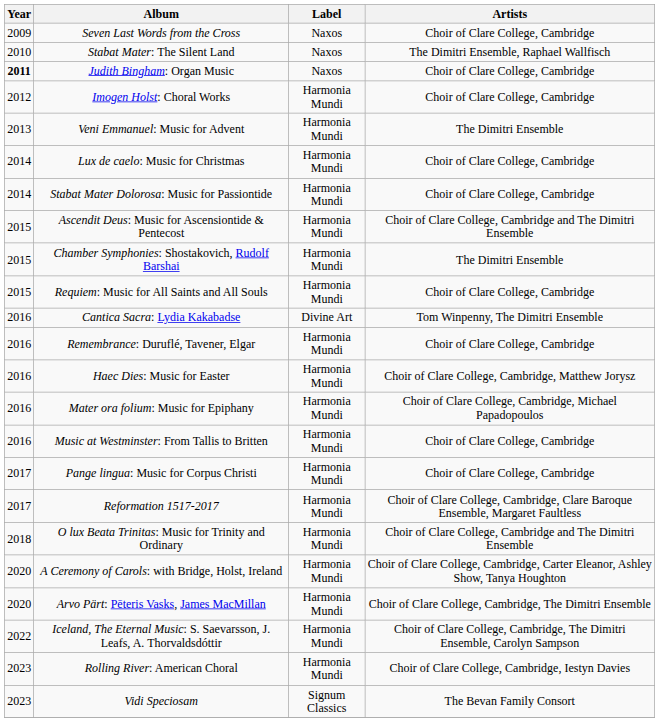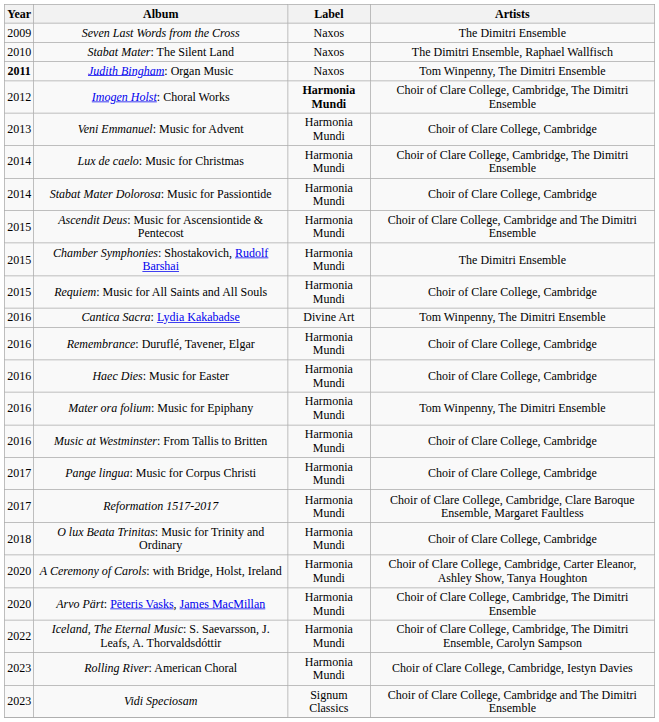 <table class="wikitable sortable" style=text-align:center>
 <tr>
 <th scope="col">Year</th>
 <th scope="col">Album</th>
 <th scope="col">Label</th>
 <th scope="col">Artists</th>
 </tr>
 <tr>
 <td>2009</td>
 <td><em>Seven Last Words from the Cross</em></td>
 <td>Naxos</td>
-<td>Choir of Clare College, Cambridge</td>
+<td>The Dimitri Ensemble</td>
 </tr>
 <tr>
 <td>2010</td>
 <td><em>Stabat Mater</em>: The Silent Land</td>
 <td>Naxos</td>
 <td>The Dimitri Ensemble, Raphael Wallfisch</td>
 </tr>
 <tr>
 <td><strong>2011</strong></td>
 <td><em><a href='#'>Judith Bingham</a></em>: Organ Music</td>
 <td>Naxos</td>
-<td>Choir of Clare College, Cambridge</td>
+<td>Tom Winpenny, The Dimitri Ensemble</td>
 </tr>
 <tr>
 <td>2012</td>
 <td><em><a href='#'>Imogen Holst</a></em>: Choral Works</td>
-<td>Harmonia Mundi</td>
-<td>Choir of Clare College, Cambridge</td>
+<td><strong>Harmonia Mundi</strong></td>
+<td>Choir of Clare College, Cambridge, The Dimitri Ensemble</td>
 </tr>
 <tr>
 <td>2013</td>
 <td><em>Veni Emmanuel</em>: Music for Advent</td>
 <td>Harmonia Mundi</td>
-<td>The Dimitri Ensemble</td>
+<td>Choir of Clare College, Cambridge</td>
 </tr>
 <tr>
 <td>2014</td>
 <td><em>Lux de caelo</em>: Music for Christmas</td>
 <td>Harmonia Mundi</td>
-<td>Choir of Clare College, Cambridge</td>
+<td>Choir of Clare College, Cambridge, The Dimitri Ensemble</td>
 </tr>
 <tr>
 <td>2014</td>
 <td><em>Stabat Mater Dolorosa</em>: Music for Passiontide</td>
 <td>Harmonia Mundi</td>
 <td>Choir of Clare College, Cambridge</td>
 </tr>
 <tr>
 <td>2015</td>
 <td><em>Ascendit Deus</em>: Music for Ascensiontide & Pentecost</td>
 <td>Harmonia Mundi</td>
 <td>Choir of Clare College, Cambridge and The Dimitri Ensemble</td>
 </tr>
 <tr>
 <td>2015</td>
 <td><em>Chamber Symphonies</em>: Shostakovich, <a href='#'>Rudolf Barshai</a></td>
 <td>Harmonia Mundi</td>
 <td>The Dimitri Ensemble</td>
 </tr>
 <tr>
 <td>2015</td>
 <td><em>Requiem</em>: Music for All Saints and All Souls</td>
 <td>Harmonia Mundi</td>
 <td>Choir of Clare College, Cambridge</td>
 </tr>
 <tr>
 <td>2016</td>
 <td><em>Cantica Sacra</em>: <a href='#'>Lydia Kakabadse</a></td>
 <td>Divine Art</td>
 <td>Tom Winpenny, The Dimitri Ensemble</td>
 </tr>
 <tr>
 <td>2016</td>
 <td><em>Remembrance</em>: Duruflé, Tavener, Elgar</td>
 <td>Harmonia Mundi</td>
 <td>Choir of Clare College, Cambridge</td>
 </tr>
 <tr>
 <td>2016</td>
 <td><em>Haec Dies</em>: Music for Easter</td>
 <td>Harmonia Mundi</td>
-<td>Choir of Clare College, Cambridge, Matthew Jorysz</td>
+<td>Choir of Clare College, Cambridge</td>
 </tr>
 <tr>
 <td>2016</td>
 <td><em>Mater ora folium</em>: Music for Epiphany</td>
 <td>Harmonia Mundi</td>
-<td>Choir of Clare College, Cambridge, Michael Papadopoulos</td>
+<td>Tom Winpenny, The Dimitri Ensemble</td>
 </tr>
 <tr>
 <td>2016</td>
 <td><em>Music at Westminster</em>: From Tallis to Britten</td>
 <td>Harmonia Mundi</td>
 <td>Choir of Clare College, Cambridge</td>
 </tr>
 <tr>
 <td>2017</td>
 <td><em>Pange lingua</em>: Music for Corpus Christi</td>
 <td>Harmonia Mundi</td>
 <td>Choir of Clare College, Cambridge</td>
 </tr>
 <tr>
 <td>2017</td>
 <td><em>Reformation 1517-2017</em></td>
 <td>Harmonia Mundi</td>
 <td>Choir of Clare College, Cambridge, Clare Baroque Ensemble, Margaret Faultless</td>
 </tr>
 <tr>
 <td>2018</td>
 <td><em>O lux Beata Trinitas</em>: Music for Trinity and Ordinary</td>
 <td>Harmonia Mundi</td>
-<td>Choir of Clare College, Cambridge and The Dimitri Ensemble</td>
+<td>Choir of Clare College, Cambridge</td>
 </tr>
 <tr>
 <td>2020</td>
 <td><em>A Ceremony of Carols</em>: with Bridge, Holst, Ireland</td>
 <td>Harmonia Mundi</td>
 <td>Choir of Clare College, Cambridge, Carter Eleanor, Ashley Show, Tanya Houghton</td>
 </tr>
 <tr>
 <td>2020</td>
 <td><em>Arvo Pärt</em>: <a href='#'>Pēteris Vasks</a>, <a href='#'>James MacMillan</a></td>
 <td>Harmonia Mundi</td>
 <td>Choir of Clare College, Cambridge, The Dimitri Ensemble</td>
 </tr>
 <tr>
 <td>2022</td>
 <td><em>Iceland, The Eternal Music</em>: S. Saevarsson, J. Leafs, A. Thorvaldsdóttir</td>
 <td>Harmonia Mundi</td>
 <td>Choir of Clare College, Cambridge, The Dimitri Ensemble, Carolyn Sampson</td>
 </tr>
 <tr>
 <td>2023</td>
 <td><em>Rolling River</em>: American Choral</td>
 <td>Harmonia Mundi</td>
 <td>Choir of Clare College, Cambridge, Iestyn Davies</td>
 </tr>
 <tr>
 <td>2023</td>
 <td><em>Vidi Speciosam</em></td>
 <td>Signum Classics</td>
-<td>The Bevan Family Consort</td>
+<td>Choir of Clare College, Cambridge and The Dimitri Ensemble</td>
 </tr>
 <tr>
 </tr>
 </table>
